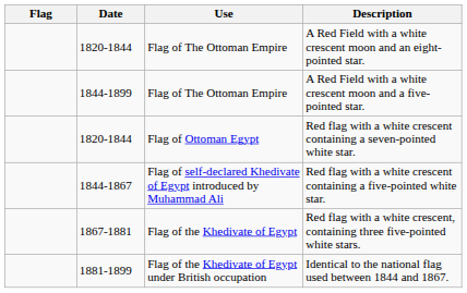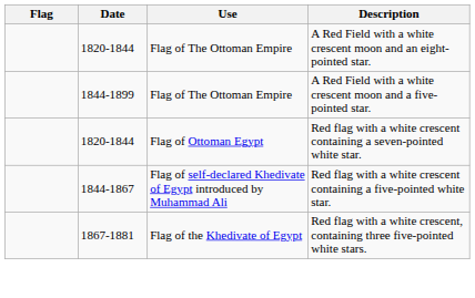 <table class="wikitable">
 <tr>
 <th style="width:110px;">Flag</th>
 <th style="width:100px;">Date</th>
 <th style="width:250px;">Use</th>
 <th style="width:250px;">Description</th>
 </tr>
 <tr>
 <td></td>
 <td>1820-1844</td>
 <td>Flag of The Ottoman Empire</td>
 <td>A Red Field with a white crescent moon and an eight-pointed star.</td>
 </tr>
 <tr>
 <td></td>
 <td>1844-1899</td>
 <td>Flag of The Ottoman Empire</td>
 <td>A Red Field with a white crescent moon and a five-pointed star.</td>
 </tr>
 <tr>
 <td></td>
 <td>1820-1844</td>
 <td>Flag of <a href='#'>Ottoman Egypt</a></td>
 <td>Red flag with a white crescent containing a seven-pointed white star.</td>
 </tr>
 <tr>
 <td></td>
 <td>1844-1867</td>
 <td>Flag of <a href='#'>self-declared Khedivate of Egypt</a> introduced by <a href='#'>Muhammad Ali</a></td>
 <td>Red flag with a white crescent containing a five-pointed white star.</td>
 </tr>
 <tr>
 <td></td>
 <td>1867-1881</td>
 <td>Flag of the <a href='#'>Khedivate of Egypt</a></td>
 <td>Red flag with a white crescent, containing three five-pointed white stars.</td>
 </tr>
-<tr>
-<td></td>
-<td>1881-1899</td>
-<td>Flag of the <a href='#'>Khedivate of Egypt</a> under British occupation</td>
-<td>Identical to the national flag used between 1844 and 1867.</td>
-</tr>
 </table>
